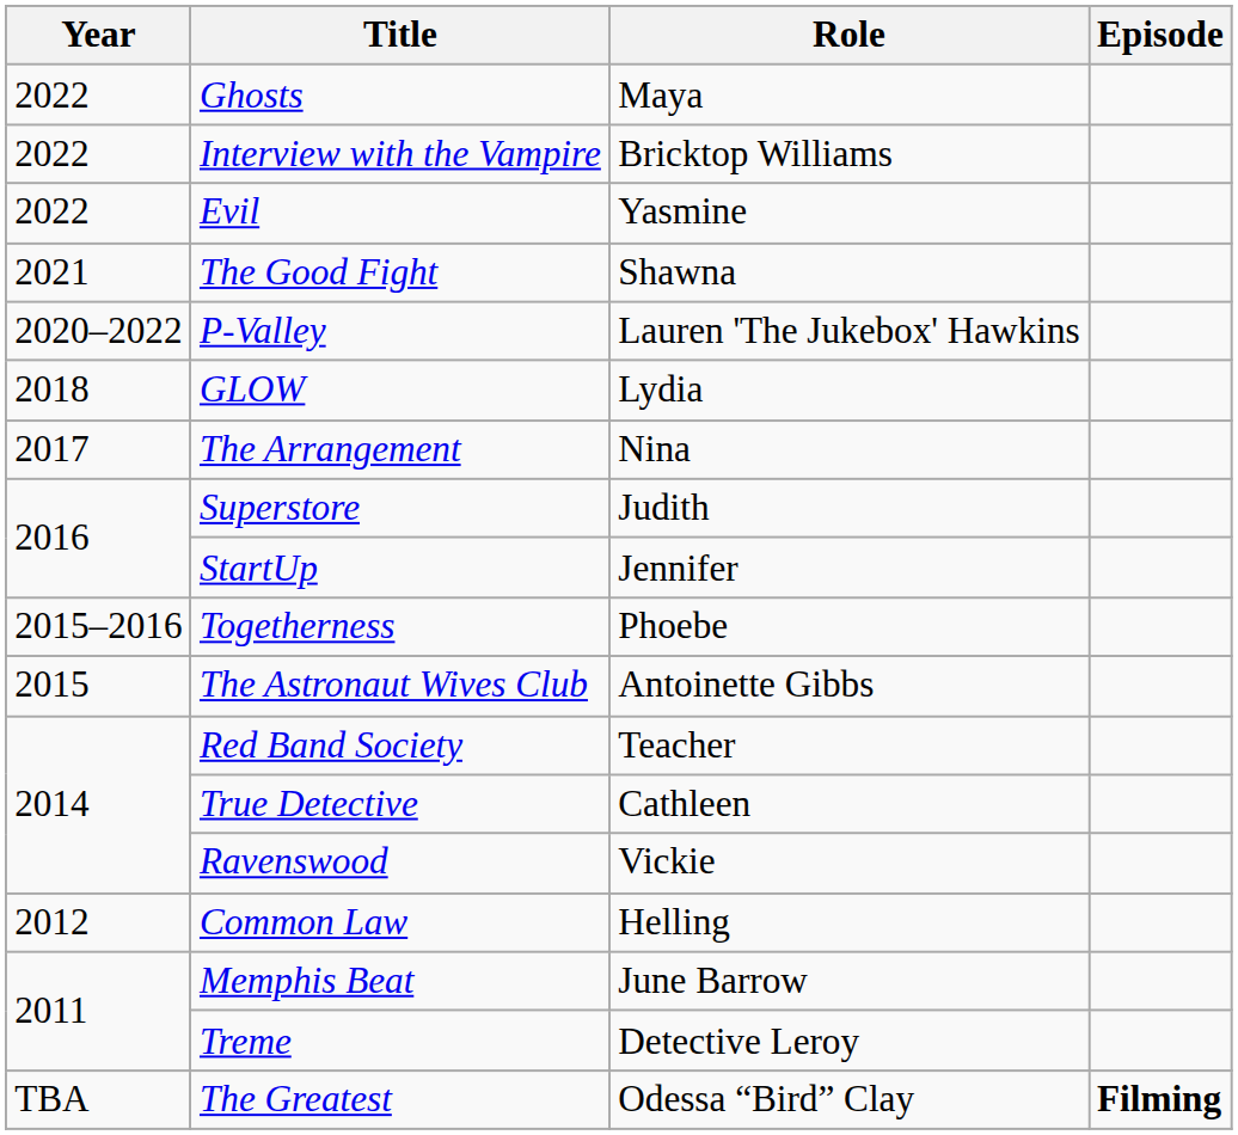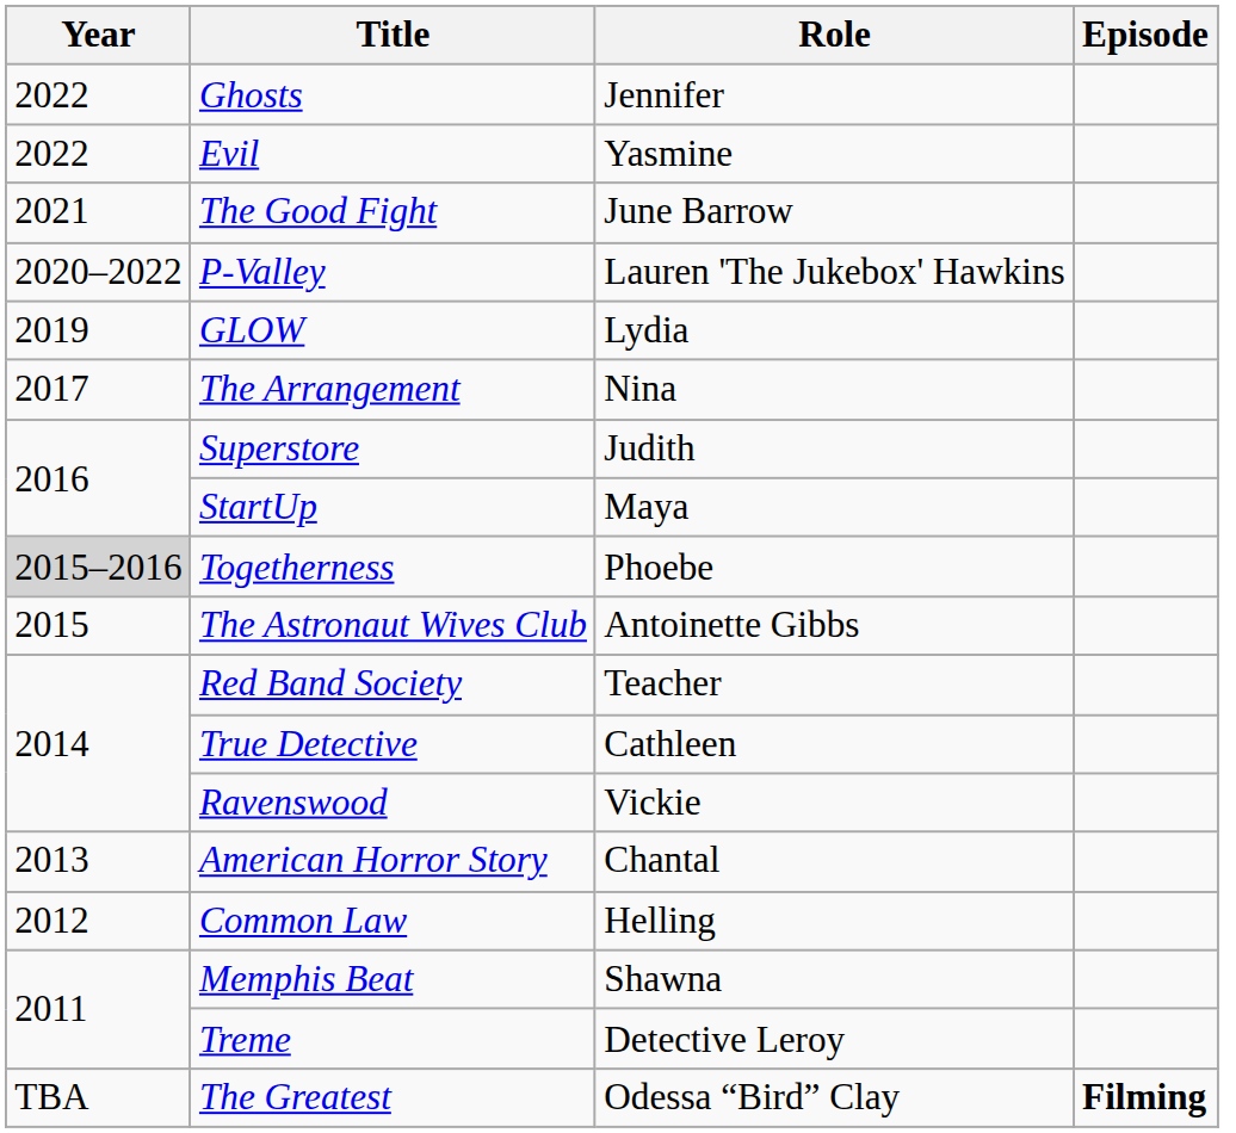 <table class="wikitable">
 <tr>
 <th>Year</th>
 <th>Title</th>
 <th>Role</th>
 <th>Episode</th>
 </tr>
 <tr>
 <td>2022</td>
 <td><em><a href='#'>Ghosts</a></em></td>
-<td>Maya</td>
-<td></td>
-</tr>
-<tr>
-<td>2022</td>
-<td><em><a href='#'>Interview with the Vampire</a></em></td>
-<td>Bricktop Williams</td>
+<td>Jennifer</td>
 <td></td>
 </tr>
 <tr>
 <td>2022</td>
 <td><em><a href='#'>Evil</a></em></td>
 <td>Yasmine</td>
 <td></td>
 </tr>
 <tr>
 <td>2021</td>
 <td><em><a href='#'>The Good Fight</a></em></td>
-<td>Shawna</td>
+<td>June Barrow</td>
 <td></td>
 </tr>
 <tr>
 <td>2020–2022</td>
 <td><em><a href='#'>P-Valley</a></em></td>
 <td>Lauren 'The Jukebox' Hawkins</td>
 <td></td>
 </tr>
 <tr>
-<td>2018</td>
+<td>2019</td>
 <td><em><a href='#'>GLOW</a></em></td>
 <td>Lydia</td>
 <td></td>
 </tr>
 <tr>
 <td>2017</td>
 <td><em><a href='#'>The Arrangement</a></em></td>
 <td>Nina</td>
 <td></td>
 </tr>
 <tr>
 <td rowspan=2>2016</td>
 <td><em><a href='#'>Superstore</a></em></td>
 <td>Judith</td>
 <td></td>
 </tr>
 <tr>
 <td><em><a href='#'>StartUp</a></em></td>
-<td>Jennifer</td>
+<td>Maya</td>
 <td></td>
 </tr>
 <tr>
-<td>2015–2016</td>
+<td style="background: lightgrey;">2015–2016</td>
 <td><em><a href='#'>Togetherness</a></em></td>
 <td>Phoebe</td>
 <td></td>
 </tr>
 <tr>
 <td>2015</td>
 <td><em><a href='#'>The Astronaut Wives Club</a></em></td>
 <td>Antoinette Gibbs</td>
 <td></td>
 </tr>
 <tr>
 <td rowspan=3>2014</td>
 <td><em><a href='#'>Red Band Society</a></em></td>
 <td>Teacher</td>
 <td></td>
 </tr>
 <tr>
 <td><em><a href='#'>True Detective</a></em></td>
 <td>Cathleen</td>
 <td></td>
 </tr>
 <tr>
 <td><em><a href='#'>Ravenswood</a></em></td>
 <td>Vickie</td>
 <td></td>
 </tr>
 <tr>
+<td>2013</td>
+<td><em><a href='#'>American Horror Story</a></em></td>
+<td>Chantal</td>
+<td></td>
+</tr>
+<tr>
 <td>2012</td>
 <td><em><a href='#'>Common Law</a></em></td>
 <td>Helling</td>
 <td></td>
 </tr>
 <tr>
 <td rowspan=2>2011</td>
 <td><em><a href='#'>Memphis Beat</a></em></td>
-<td>June Barrow</td>
+<td>Shawna</td>
 <td></td>
 </tr>
 <tr>
 <td><em><a href='#'>Treme</a></em></td>
 <td>Detective Leroy</td>
 <td></td>
 </tr>
 <tr>
 <td>TBA</td>
 <td><em><a href='#'>The Greatest</a></em></td>
 <td>Odessa “Bird” Clay</td>
 <td><strong>Filming</strong></td>
 </tr>
 </table>
